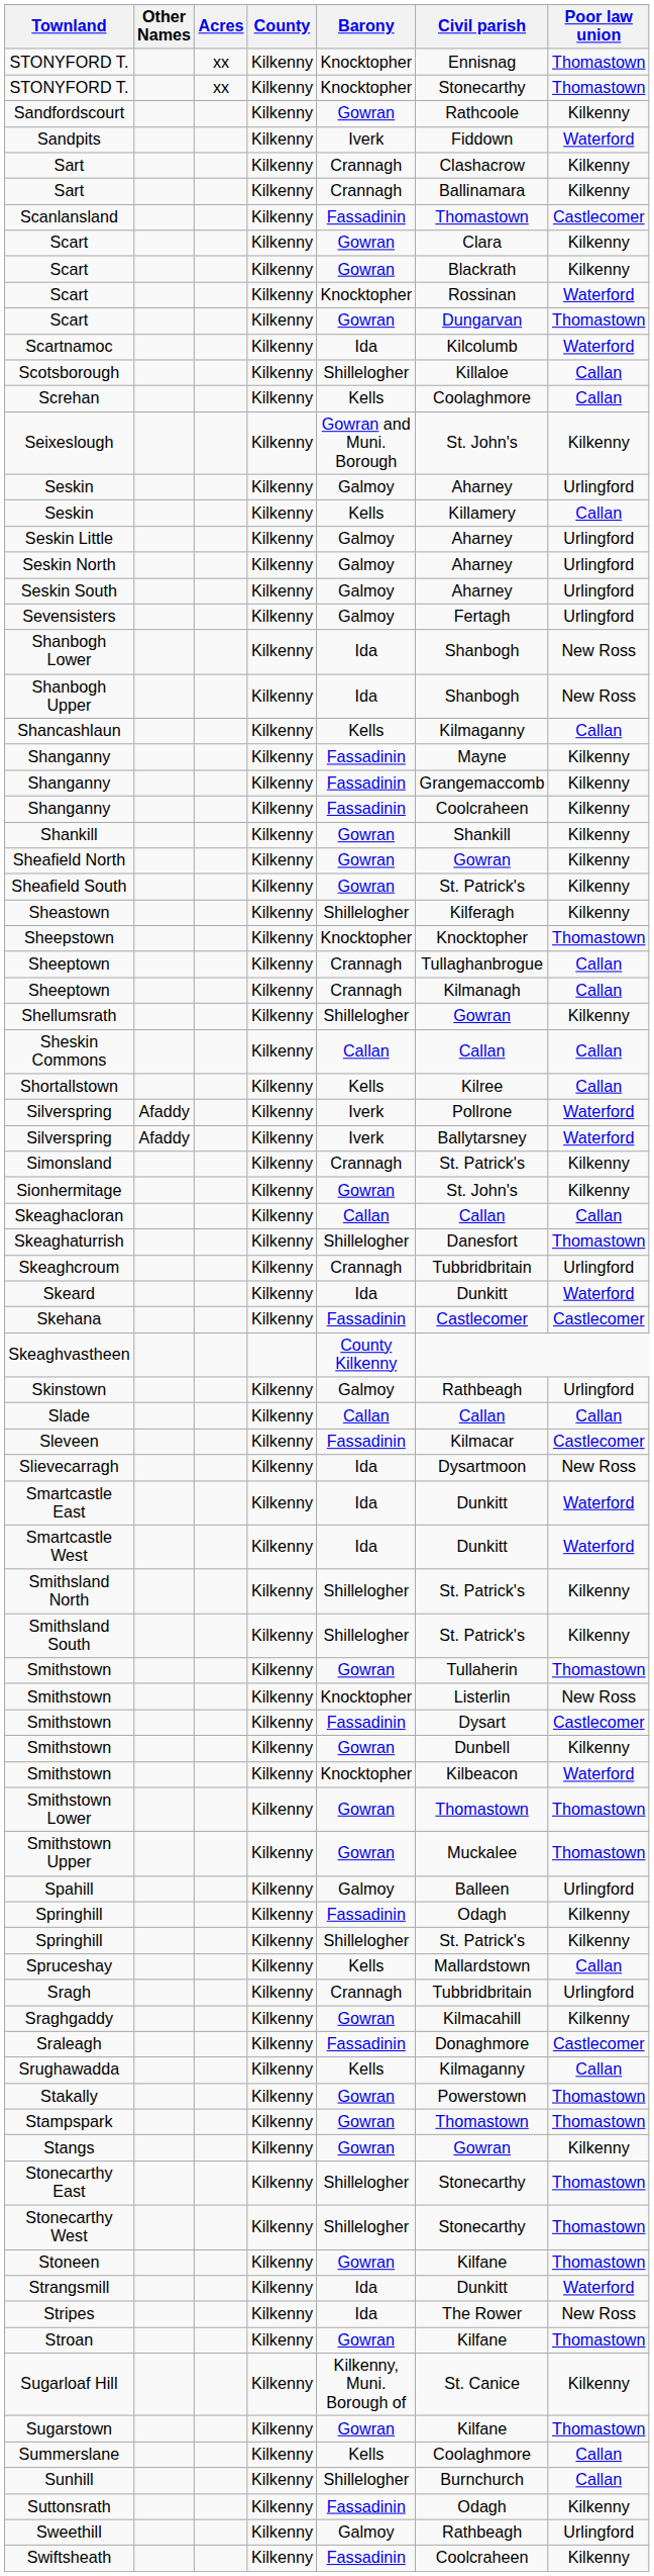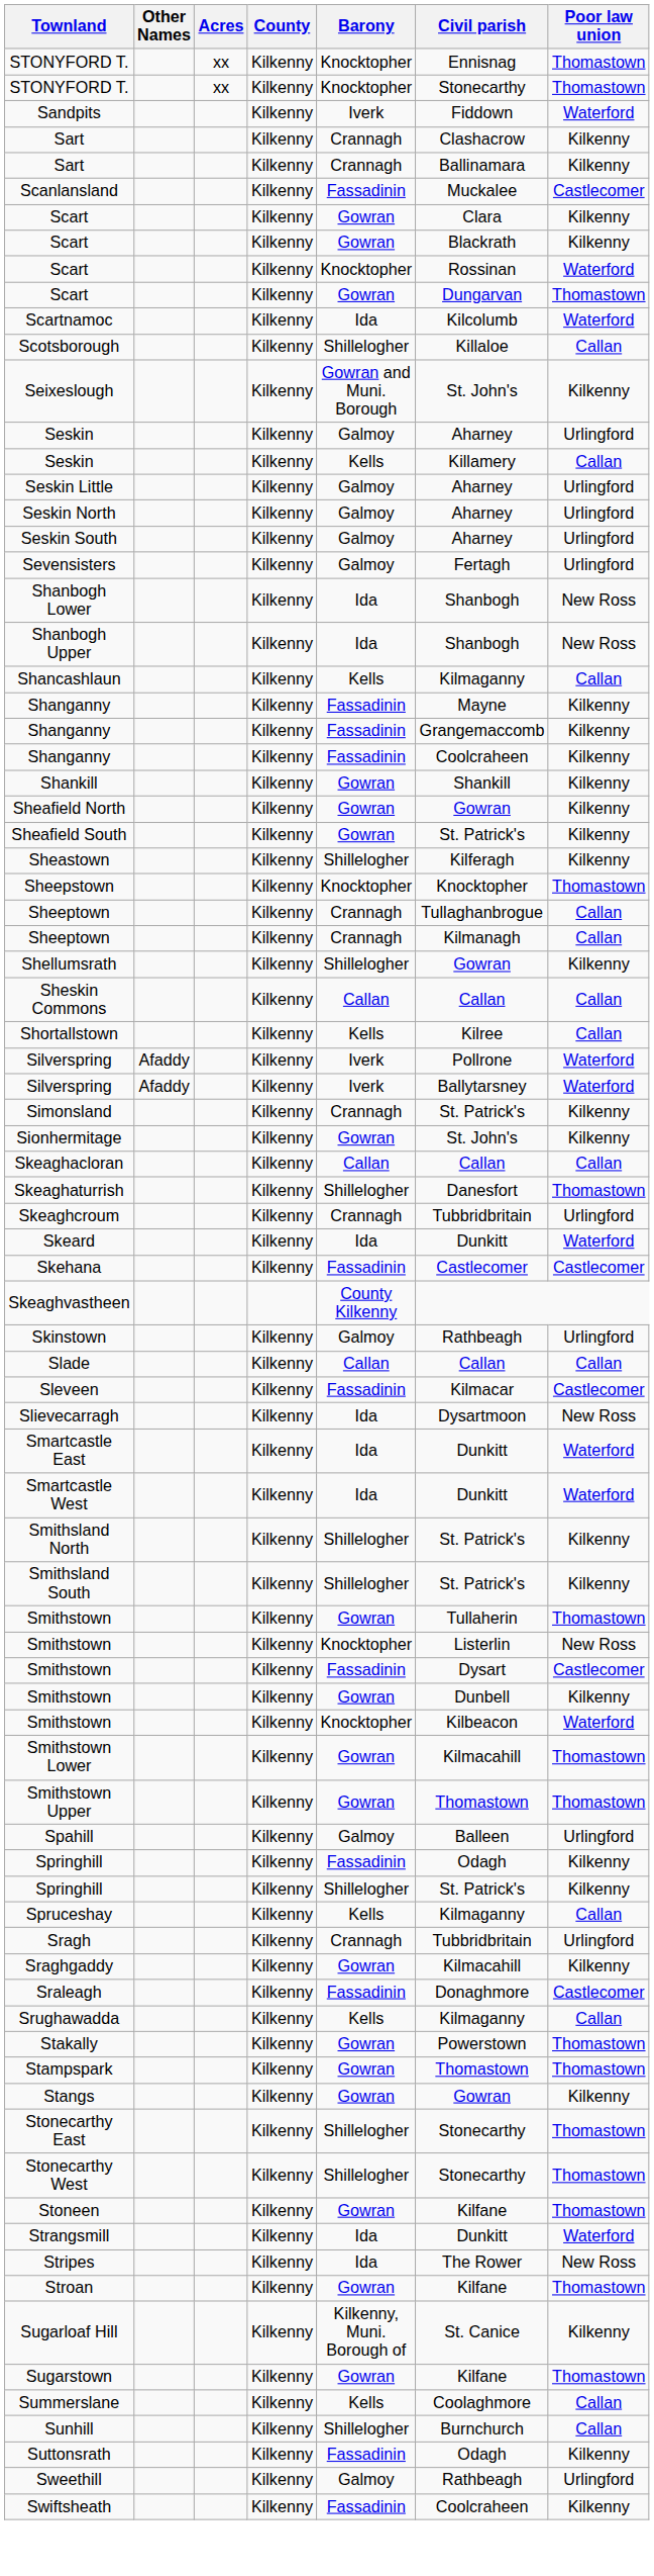 <table class="wikitable sortable" style="border:1px; text-align:center">
 <tr>
 <th><a href='#'>Townland</a></th>
 <th>Other Names</th>
 <th><a href='#'>Acres</a></th>
 <th><a href='#'>County</a></th>
 <th><a href='#'>Barony</a></th>
 <th><a href='#'>Civil parish</a></th>
 <th><a href='#'>Poor law union</a></th>
 </tr>
 <tr>
 <td>STONYFORD T.</td>
 <td></td>
 <td>xx</td>
 <td>Kilkenny</td>
 <td>Knocktopher</td>
 <td>Ennisnag</td>
 <td><a href='#'>Thomastown</a></td>
 </tr>
 <tr>
 <td>STONYFORD T.</td>
 <td></td>
 <td>xx</td>
 <td>Kilkenny</td>
 <td>Knocktopher</td>
 <td>Stonecarthy</td>
 <td><a href='#'>Thomastown</a></td>
-</tr>
-<tr>
-<td>Sandfordscourt</td>
-<td></td>
-<td></td>
-<td>Kilkenny</td>
-<td><a href='#'>Gowran</a></td>
-<td>Rathcoole</td>
-<td>Kilkenny</td>
 </tr>
 <tr>
 <td>Sandpits</td>
 <td></td>
 <td></td>
 <td>Kilkenny</td>
 <td>Iverk</td>
 <td>Fiddown</td>
 <td><a href='#'>Waterford</a></td>
 </tr>
 <tr>
 <td>Sart</td>
 <td></td>
 <td></td>
 <td>Kilkenny</td>
 <td>Crannagh</td>
 <td>Clashacrow</td>
 <td>Kilkenny</td>
 </tr>
 <tr>
 <td>Sart</td>
 <td></td>
 <td></td>
 <td>Kilkenny</td>
 <td>Crannagh</td>
 <td>Ballinamara</td>
 <td>Kilkenny</td>
 </tr>
 <tr>
 <td>Scanlansland</td>
 <td></td>
 <td></td>
 <td>Kilkenny</td>
 <td><a href='#'>Fassadinin</a></td>
-<td><a href='#'>Thomastown</a></td>
+<td>Muckalee</td>
 <td><a href='#'>Castlecomer</a></td>
 </tr>
 <tr>
 <td>Scart</td>
 <td></td>
 <td></td>
 <td>Kilkenny</td>
 <td><a href='#'>Gowran</a></td>
 <td>Clara</td>
 <td>Kilkenny</td>
 </tr>
 <tr>
 <td>Scart</td>
 <td></td>
 <td></td>
 <td>Kilkenny</td>
 <td><a href='#'>Gowran</a></td>
 <td>Blackrath</td>
 <td>Kilkenny</td>
 </tr>
 <tr>
 <td>Scart</td>
 <td></td>
 <td></td>
 <td>Kilkenny</td>
 <td>Knocktopher</td>
 <td>Rossinan</td>
 <td><a href='#'>Waterford</a></td>
 </tr>
 <tr>
 <td>Scart</td>
 <td></td>
 <td></td>
 <td>Kilkenny</td>
 <td><a href='#'>Gowran</a></td>
 <td><a href='#'>Dungarvan</a></td>
 <td><a href='#'>Thomastown</a></td>
 </tr>
 <tr>
 <td>Scartnamoc</td>
 <td></td>
 <td></td>
 <td>Kilkenny</td>
 <td>Ida</td>
 <td>Kilcolumb</td>
 <td><a href='#'>Waterford</a></td>
 </tr>
 <tr>
 <td>Scotsborough</td>
 <td></td>
 <td></td>
 <td>Kilkenny</td>
 <td>Shillelogher</td>
 <td>Killaloe</td>
-<td><a href='#'>Callan</a></td>
-</tr>
-<tr>
-<td>Screhan</td>
-<td></td>
-<td></td>
-<td>Kilkenny</td>
-<td>Kells</td>
-<td>Coolaghmore</td>
 <td><a href='#'>Callan</a></td>
 </tr>
 <tr>
 <td>Seixeslough</td>
 <td></td>
 <td></td>
 <td>Kilkenny</td>
 <td><a href='#'>Gowran</a> and Muni. Borough</td>
 <td>St. John's</td>
 <td>Kilkenny</td>
 </tr>
 <tr>
 <td>Seskin</td>
 <td></td>
 <td></td>
 <td>Kilkenny</td>
 <td>Galmoy</td>
 <td>Aharney</td>
 <td>Urlingford</td>
 </tr>
 <tr>
 <td>Seskin</td>
 <td></td>
 <td></td>
 <td>Kilkenny</td>
 <td>Kells</td>
 <td>Killamery</td>
 <td><a href='#'>Callan</a></td>
 </tr>
 <tr>
 <td>Seskin Little</td>
 <td></td>
 <td></td>
 <td>Kilkenny</td>
 <td>Galmoy</td>
 <td>Aharney</td>
 <td>Urlingford</td>
 </tr>
 <tr>
 <td>Seskin North</td>
 <td></td>
 <td></td>
 <td>Kilkenny</td>
 <td>Galmoy</td>
 <td>Aharney</td>
 <td>Urlingford</td>
 </tr>
 <tr>
 <td>Seskin South</td>
 <td></td>
 <td></td>
 <td>Kilkenny</td>
 <td>Galmoy</td>
 <td>Aharney</td>
 <td>Urlingford</td>
 </tr>
 <tr>
 <td>Sevensisters</td>
 <td></td>
 <td></td>
 <td>Kilkenny</td>
 <td>Galmoy</td>
 <td>Fertagh</td>
 <td>Urlingford</td>
 </tr>
 <tr>
 <td>Shanbogh Lower</td>
 <td></td>
 <td></td>
 <td>Kilkenny</td>
 <td>Ida</td>
 <td>Shanbogh</td>
 <td>New Ross</td>
 </tr>
 <tr>
 <td>Shanbogh Upper</td>
 <td></td>
 <td></td>
 <td>Kilkenny</td>
 <td>Ida</td>
 <td>Shanbogh</td>
 <td>New Ross</td>
 </tr>
 <tr>
 <td>Shancashlaun</td>
 <td></td>
 <td></td>
 <td>Kilkenny</td>
 <td>Kells</td>
 <td>Kilmaganny</td>
 <td><a href='#'>Callan</a></td>
 </tr>
 <tr>
 <td>Shanganny</td>
 <td></td>
 <td></td>
 <td>Kilkenny</td>
 <td><a href='#'>Fassadinin</a></td>
 <td>Mayne</td>
 <td>Kilkenny</td>
 </tr>
 <tr>
 <td>Shanganny</td>
 <td></td>
 <td></td>
 <td>Kilkenny</td>
 <td><a href='#'>Fassadinin</a></td>
 <td>Grangemaccomb</td>
 <td>Kilkenny</td>
 </tr>
 <tr>
 <td>Shanganny</td>
 <td></td>
 <td></td>
 <td>Kilkenny</td>
 <td><a href='#'>Fassadinin</a></td>
 <td>Coolcraheen</td>
 <td>Kilkenny</td>
 </tr>
 <tr>
 <td>Shankill</td>
 <td></td>
 <td></td>
 <td>Kilkenny</td>
 <td><a href='#'>Gowran</a></td>
 <td>Shankill</td>
 <td>Kilkenny</td>
 </tr>
 <tr>
 <td>Sheafield North</td>
 <td></td>
 <td></td>
 <td>Kilkenny</td>
 <td><a href='#'>Gowran</a></td>
 <td><a href='#'>Gowran</a></td>
 <td>Kilkenny</td>
 </tr>
 <tr>
 <td>Sheafield South</td>
 <td></td>
 <td></td>
 <td>Kilkenny</td>
 <td><a href='#'>Gowran</a></td>
 <td>St. Patrick's</td>
 <td>Kilkenny</td>
 </tr>
 <tr>
 <td>Sheastown</td>
 <td></td>
 <td></td>
 <td>Kilkenny</td>
 <td>Shillelogher</td>
 <td>Kilferagh</td>
 <td>Kilkenny</td>
 </tr>
 <tr>
 <td>Sheepstown</td>
 <td></td>
 <td></td>
 <td>Kilkenny</td>
 <td>Knocktopher</td>
 <td>Knocktopher</td>
 <td><a href='#'>Thomastown</a></td>
 </tr>
 <tr>
 <td>Sheeptown</td>
 <td></td>
 <td></td>
 <td>Kilkenny</td>
 <td>Crannagh</td>
 <td>Tullaghanbrogue</td>
 <td><a href='#'>Callan</a></td>
 </tr>
 <tr>
 <td>Sheeptown</td>
 <td></td>
 <td></td>
 <td>Kilkenny</td>
 <td>Crannagh</td>
 <td>Kilmanagh</td>
 <td><a href='#'>Callan</a></td>
 </tr>
 <tr>
 <td>Shellumsrath</td>
 <td></td>
 <td></td>
 <td>Kilkenny</td>
 <td>Shillelogher</td>
 <td><a href='#'>Gowran</a></td>
 <td>Kilkenny</td>
 </tr>
 <tr>
 <td>Sheskin Commons</td>
 <td></td>
 <td></td>
 <td>Kilkenny</td>
 <td><a href='#'>Callan</a></td>
 <td><a href='#'>Callan</a></td>
 <td><a href='#'>Callan</a></td>
 </tr>
 <tr>
 <td>Shortallstown</td>
 <td></td>
 <td></td>
 <td>Kilkenny</td>
 <td>Kells</td>
 <td>Kilree</td>
 <td><a href='#'>Callan</a></td>
 </tr>
 <tr>
 <td>Silverspring</td>
 <td>Afaddy</td>
 <td></td>
 <td>Kilkenny</td>
 <td>Iverk</td>
 <td>Pollrone</td>
 <td><a href='#'>Waterford</a></td>
 </tr>
 <tr>
 <td>Silverspring</td>
 <td>Afaddy</td>
 <td></td>
 <td>Kilkenny</td>
 <td>Iverk</td>
 <td>Ballytarsney</td>
 <td><a href='#'>Waterford</a></td>
 </tr>
 <tr>
 <td>Simonsland</td>
 <td></td>
 <td></td>
 <td>Kilkenny</td>
 <td>Crannagh</td>
 <td>St. Patrick's</td>
 <td>Kilkenny</td>
 </tr>
 <tr>
 <td>Sionhermitage</td>
 <td></td>
 <td></td>
 <td>Kilkenny</td>
 <td><a href='#'>Gowran</a></td>
 <td>St. John's</td>
 <td>Kilkenny</td>
 </tr>
 <tr>
 <td>Skeaghacloran</td>
 <td></td>
 <td></td>
 <td>Kilkenny</td>
 <td><a href='#'>Callan</a></td>
 <td><a href='#'>Callan</a></td>
 <td><a href='#'>Callan</a></td>
 </tr>
 <tr>
 <td>Skeaghaturrish</td>
 <td></td>
 <td></td>
 <td>Kilkenny</td>
 <td>Shillelogher</td>
 <td>Danesfort</td>
 <td><a href='#'>Thomastown</a></td>
 </tr>
 <tr>
 <td>Skeaghcroum</td>
 <td></td>
 <td></td>
 <td>Kilkenny</td>
 <td>Crannagh</td>
 <td>Tubbridbritain</td>
 <td>Urlingford</td>
 </tr>
 <tr>
 <td>Skeard</td>
 <td></td>
 <td></td>
 <td>Kilkenny</td>
 <td>Ida</td>
 <td>Dunkitt</td>
 <td><a href='#'>Waterford</a></td>
 </tr>
 <tr>
 <td>Skehana</td>
 <td></td>
 <td></td>
 <td>Kilkenny</td>
 <td><a href='#'>Fassadinin</a></td>
 <td><a href='#'>Castlecomer</a></td>
 <td><a href='#'>Castlecomer</a></td>
 </tr>
 <tr>
 <td>Skeaghvastheen</td>
 <td></td>
 <td></td>
 <td></td>
 <td><a href='#'>County Kilkenny</a></td>
 </tr>
 <tr>
 <td>Skinstown</td>
 <td></td>
 <td></td>
 <td>Kilkenny</td>
 <td>Galmoy</td>
 <td>Rathbeagh</td>
 <td>Urlingford</td>
 </tr>
 <tr>
 <td>Slade</td>
 <td></td>
 <td></td>
 <td>Kilkenny</td>
 <td><a href='#'>Callan</a></td>
 <td><a href='#'>Callan</a></td>
 <td><a href='#'>Callan</a></td>
 </tr>
 <tr>
 <td>Sleveen</td>
 <td></td>
 <td></td>
 <td>Kilkenny</td>
 <td><a href='#'>Fassadinin</a></td>
 <td>Kilmacar</td>
 <td><a href='#'>Castlecomer</a></td>
 </tr>
 <tr>
 <td>Slievecarragh</td>
 <td></td>
 <td></td>
 <td>Kilkenny</td>
 <td>Ida</td>
 <td>Dysartmoon</td>
 <td>New Ross</td>
 </tr>
 <tr>
 <td>Smartcastle East</td>
 <td></td>
 <td></td>
 <td>Kilkenny</td>
 <td>Ida</td>
 <td>Dunkitt</td>
 <td><a href='#'>Waterford</a></td>
 </tr>
 <tr>
 <td>Smartcastle West</td>
 <td></td>
 <td></td>
 <td>Kilkenny</td>
 <td>Ida</td>
 <td>Dunkitt</td>
 <td><a href='#'>Waterford</a></td>
 </tr>
 <tr>
 <td>Smithsland North</td>
 <td></td>
 <td></td>
 <td>Kilkenny</td>
 <td>Shillelogher</td>
 <td>St. Patrick's</td>
 <td>Kilkenny</td>
 </tr>
 <tr>
 <td>Smithsland South</td>
 <td></td>
 <td></td>
 <td>Kilkenny</td>
 <td>Shillelogher</td>
 <td>St. Patrick's</td>
 <td>Kilkenny</td>
 </tr>
 <tr>
 <td>Smithstown</td>
 <td></td>
 <td></td>
 <td>Kilkenny</td>
 <td><a href='#'>Gowran</a></td>
 <td>Tullaherin</td>
 <td><a href='#'>Thomastown</a></td>
 </tr>
 <tr>
 <td>Smithstown</td>
 <td></td>
 <td></td>
 <td>Kilkenny</td>
 <td>Knocktopher</td>
 <td>Listerlin</td>
 <td>New Ross</td>
 </tr>
 <tr>
 <td>Smithstown</td>
 <td></td>
 <td></td>
 <td>Kilkenny</td>
 <td><a href='#'>Fassadinin</a></td>
 <td>Dysart</td>
 <td><a href='#'>Castlecomer</a></td>
 </tr>
 <tr>
 <td>Smithstown</td>
 <td></td>
 <td></td>
 <td>Kilkenny</td>
 <td><a href='#'>Gowran</a></td>
 <td>Dunbell</td>
 <td>Kilkenny</td>
 </tr>
 <tr>
 <td>Smithstown</td>
 <td></td>
 <td></td>
 <td>Kilkenny</td>
 <td>Knocktopher</td>
 <td>Kilbeacon</td>
 <td><a href='#'>Waterford</a></td>
 </tr>
 <tr>
 <td>Smithstown Lower</td>
 <td></td>
 <td></td>
 <td>Kilkenny</td>
 <td><a href='#'>Gowran</a></td>
-<td><a href='#'>Thomastown</a></td>
+<td>Kilmacahill</td>
 <td><a href='#'>Thomastown</a></td>
 </tr>
 <tr>
 <td>Smithstown Upper</td>
 <td></td>
 <td></td>
 <td>Kilkenny</td>
 <td><a href='#'>Gowran</a></td>
-<td>Muckalee</td>
+<td><a href='#'>Thomastown</a></td>
 <td><a href='#'>Thomastown</a></td>
 </tr>
 <tr>
 <td>Spahill</td>
 <td></td>
 <td></td>
 <td>Kilkenny</td>
 <td>Galmoy</td>
 <td>Balleen</td>
 <td>Urlingford</td>
 </tr>
 <tr>
 <td>Springhill</td>
 <td></td>
 <td></td>
 <td>Kilkenny</td>
 <td><a href='#'>Fassadinin</a></td>
 <td>Odagh</td>
 <td>Kilkenny</td>
 </tr>
 <tr>
 <td>Springhill</td>
 <td></td>
 <td></td>
 <td>Kilkenny</td>
 <td>Shillelogher</td>
 <td>St. Patrick's</td>
 <td>Kilkenny</td>
 </tr>
 <tr>
 <td>Spruceshay</td>
 <td></td>
 <td></td>
 <td>Kilkenny</td>
 <td>Kells</td>
-<td>Mallardstown</td>
+<td>Kilmaganny</td>
 <td><a href='#'>Callan</a></td>
 </tr>
 <tr>
 <td>Sragh</td>
 <td></td>
 <td></td>
 <td>Kilkenny</td>
 <td>Crannagh</td>
 <td>Tubbridbritain</td>
 <td>Urlingford</td>
 </tr>
 <tr>
 <td>Sraghgaddy</td>
 <td></td>
 <td></td>
 <td>Kilkenny</td>
 <td><a href='#'>Gowran</a></td>
 <td>Kilmacahill</td>
 <td>Kilkenny</td>
 </tr>
 <tr>
 <td>Sraleagh</td>
 <td></td>
 <td></td>
 <td>Kilkenny</td>
 <td><a href='#'>Fassadinin</a></td>
 <td>Donaghmore</td>
 <td><a href='#'>Castlecomer</a></td>
 </tr>
 <tr>
 <td>Srughawadda</td>
 <td></td>
 <td></td>
 <td>Kilkenny</td>
 <td>Kells</td>
 <td>Kilmaganny</td>
 <td><a href='#'>Callan</a></td>
 </tr>
 <tr>
 <td>Stakally</td>
 <td></td>
 <td></td>
 <td>Kilkenny</td>
 <td><a href='#'>Gowran</a></td>
 <td>Powerstown</td>
 <td><a href='#'>Thomastown</a></td>
 </tr>
 <tr>
 <td>Stampspark</td>
 <td></td>
 <td></td>
 <td>Kilkenny</td>
 <td><a href='#'>Gowran</a></td>
 <td><a href='#'>Thomastown</a></td>
 <td><a href='#'>Thomastown</a></td>
 </tr>
 <tr>
 <td>Stangs</td>
 <td></td>
 <td></td>
 <td>Kilkenny</td>
 <td><a href='#'>Gowran</a></td>
 <td><a href='#'>Gowran</a></td>
 <td>Kilkenny</td>
 </tr>
 <tr>
 <td>Stonecarthy East</td>
 <td></td>
 <td></td>
 <td>Kilkenny</td>
 <td>Shillelogher</td>
 <td>Stonecarthy</td>
 <td><a href='#'>Thomastown</a></td>
 </tr>
 <tr>
 <td>Stonecarthy West</td>
 <td></td>
 <td></td>
 <td>Kilkenny</td>
 <td>Shillelogher</td>
 <td>Stonecarthy</td>
 <td><a href='#'>Thomastown</a></td>
 </tr>
 <tr>
 <td>Stoneen</td>
 <td></td>
 <td></td>
 <td>Kilkenny</td>
 <td><a href='#'>Gowran</a></td>
 <td>Kilfane</td>
 <td><a href='#'>Thomastown</a></td>
 </tr>
 <tr>
 <td>Strangsmill</td>
 <td></td>
 <td></td>
 <td>Kilkenny</td>
 <td>Ida</td>
 <td>Dunkitt</td>
 <td><a href='#'>Waterford</a></td>
 </tr>
 <tr>
 <td>Stripes</td>
 <td></td>
 <td></td>
 <td>Kilkenny</td>
 <td>Ida</td>
 <td>The Rower</td>
 <td>New Ross</td>
 </tr>
 <tr>
 <td>Stroan</td>
 <td></td>
 <td></td>
 <td>Kilkenny</td>
 <td><a href='#'>Gowran</a></td>
 <td>Kilfane</td>
 <td><a href='#'>Thomastown</a></td>
 </tr>
 <tr>
 <td>Sugarloaf Hill</td>
 <td></td>
 <td></td>
 <td>Kilkenny</td>
 <td>Kilkenny, Muni. Borough of</td>
 <td>St. Canice</td>
 <td>Kilkenny</td>
 </tr>
 <tr>
 <td>Sugarstown</td>
 <td></td>
 <td></td>
 <td>Kilkenny</td>
 <td><a href='#'>Gowran</a></td>
 <td>Kilfane</td>
 <td><a href='#'>Thomastown</a></td>
 </tr>
 <tr>
 <td>Summerslane</td>
 <td></td>
 <td></td>
 <td>Kilkenny</td>
 <td>Kells</td>
 <td>Coolaghmore</td>
 <td><a href='#'>Callan</a></td>
 </tr>
 <tr>
 <td>Sunhill</td>
 <td></td>
 <td></td>
 <td>Kilkenny</td>
 <td>Shillelogher</td>
 <td>Burnchurch</td>
 <td><a href='#'>Callan</a></td>
 </tr>
 <tr>
 <td>Suttonsrath</td>
 <td></td>
 <td></td>
 <td>Kilkenny</td>
 <td><a href='#'>Fassadinin</a></td>
 <td>Odagh</td>
 <td>Kilkenny</td>
 </tr>
 <tr>
 <td>Sweethill</td>
 <td></td>
 <td></td>
 <td>Kilkenny</td>
 <td>Galmoy</td>
 <td>Rathbeagh</td>
 <td>Urlingford</td>
 </tr>
 <tr>
 <td>Swiftsheath</td>
 <td></td>
 <td></td>
 <td>Kilkenny</td>
 <td><a href='#'>Fassadinin</a></td>
 <td>Coolcraheen</td>
 <td>Kilkenny</td>
 </tr>
 </table>
